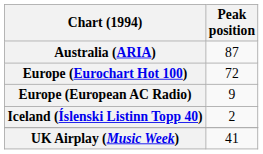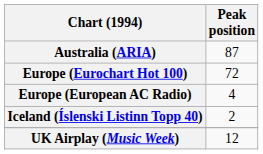 <table class="wikitable sortable plainrowheaders" style="text-align:center">
 <tr>
 <th>Chart (1994)</th>
 <th>Peak<br>position</th>
 </tr>
 <tr>
 <th scope="row">Australia (<a href='#'>ARIA</a>)</th>
 <td>87</td>
 </tr>
 <tr>
 <th scope="row">Europe (<a href='#'>Eurochart Hot 100</a>)</th>
 <td>72</td>
 </tr>
 <tr>
 <th scope="row">Europe (European AC Radio)</th>
-<td>9</td>
+<td>4</td>
 </tr>
 <tr>
 <th scope="row">Iceland (<a href='#'>Íslenski Listinn Topp 40</a>)</th>
 <td>2</td>
 </tr>
 <tr>
 </tr>
 <tr>
 </tr>
 <tr>
 </tr>
 <tr>
 <th scope="row">UK Airplay (<em><a href='#'>Music Week</a></em>)</th>
-<td>41</td>
+<td>12</td>
 </tr>
 </table>
